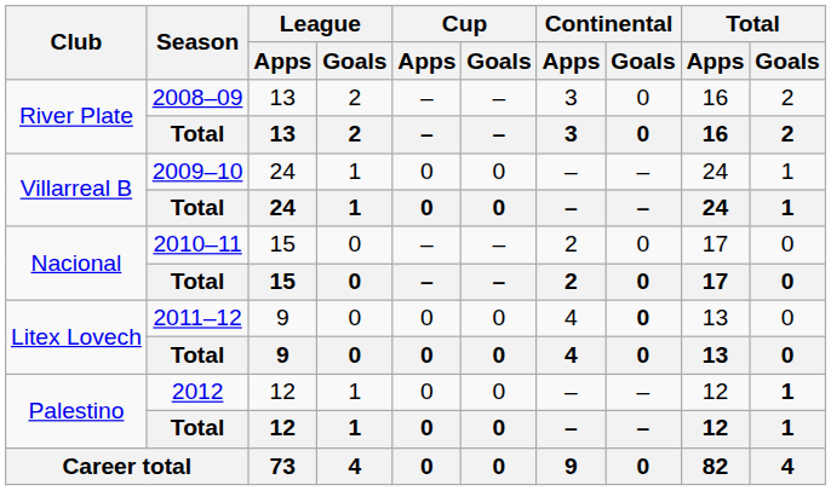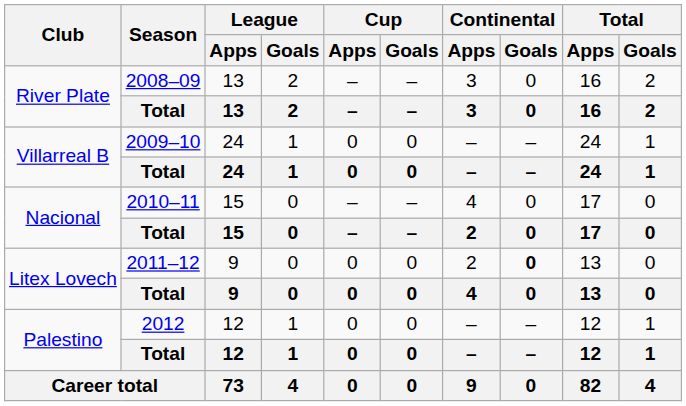 <table class="wikitable" style="text-align:center">
 <tr>
 <th rowspan="2">Club</th>
 <th rowspan="2">Season</th>
 <th colspan="2">League</th>
 <th colspan="2">Cup</th>
 <th colspan="2">Continental</th>
 <th colspan="2">Total</th>
 </tr>
 <tr>
 <th>Apps</th>
 <th>Goals</th>
 <th>Apps</th>
 <th>Goals</th>
 <th>Apps</th>
 <th>Goals</th>
 <th>Apps</th>
 <th>Goals</th>
 </tr>
 <tr>
 <td rowspan="2"><a href='#'>River Plate</a></td>
 <td><a href='#'>2008–09</a></td>
 <td>13</td>
 <td>2</td>
 <td>–</td>
 <td>–</td>
 <td>3</td>
 <td>0</td>
 <td>16</td>
 <td>2</td>
 </tr>
 <tr>
 <th>Total</th>
 <th>13</th>
 <th>2</th>
 <th>–</th>
 <th>–</th>
 <th>3</th>
 <th>0</th>
 <th>16</th>
 <th>2</th>
 </tr>
 <tr>
 <td rowspan="2"><a href='#'>Villarreal B</a></td>
 <td><a href='#'>2009–10</a></td>
 <td>24</td>
 <td>1</td>
 <td>0</td>
 <td>0</td>
 <td>–</td>
 <td>–</td>
 <td>24</td>
 <td>1</td>
 </tr>
 <tr>
 <th>Total</th>
 <th>24</th>
 <th>1</th>
 <th>0</th>
 <th>0</th>
 <th>–</th>
 <th>–</th>
 <th>24</th>
 <th>1</th>
 </tr>
 <tr>
 <td rowspan="2"><a href='#'>Nacional</a></td>
 <td><a href='#'>2010–11</a></td>
 <td>15</td>
 <td>0</td>
 <td>–</td>
 <td>–</td>
-<td>2</td>
+<td>4</td>
 <td>0</td>
 <td>17</td>
 <td>0</td>
 </tr>
 <tr>
 <th>Total</th>
 <th>15</th>
 <th>0</th>
 <th>–</th>
 <th>–</th>
 <th>2</th>
 <th>0</th>
 <th>17</th>
 <th>0</th>
 </tr>
 <tr>
 <td rowspan="2"><a href='#'>Litex Lovech</a></td>
 <td><a href='#'>2011–12</a></td>
 <td>9</td>
 <td>0</td>
 <td>0</td>
 <td>0</td>
-<td>4</td>
+<td>2</td>
 <td><strong>0</strong></td>
 <td>13</td>
 <td>0</td>
 </tr>
 <tr>
 <th>Total</th>
 <th>9</th>
 <th>0</th>
 <th>0</th>
 <th>0</th>
 <th>4</th>
 <th>0</th>
 <th>13</th>
 <th>0</th>
 </tr>
 <tr>
 <td rowspan="2"><a href='#'>Palestino</a></td>
 <td><a href='#'>2012</a></td>
 <td>12</td>
 <td>1</td>
 <td>0</td>
 <td>0</td>
 <td>–</td>
 <td>–</td>
 <td>12</td>
-<td><strong>1</strong></td>
+<td>1</td>
 </tr>
 <tr>
 <th>Total</th>
 <th>12</th>
 <th>1</th>
 <th>0</th>
 <th>0</th>
 <th>–</th>
 <th>–</th>
 <th>12</th>
 <th>1</th>
 </tr>
 <tr>
 <th colspan="2">Career total</th>
 <th>73</th>
 <th>4</th>
 <th>0</th>
 <th>0</th>
 <th>9</th>
 <th>0</th>
 <th>82</th>
 <th>4</th>
 </tr>
 </table>
